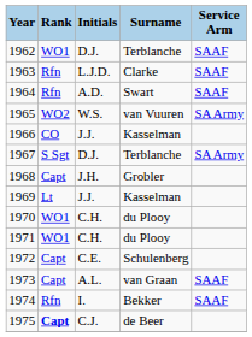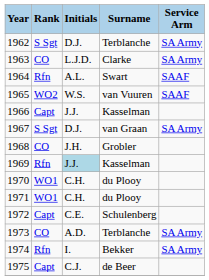 <table class="wikitable sortable" style="margin:0.5em auto; font-size:100%;">
 <tr>
 <th scope="row"; style="background-color: #ACD1E9;">Year</th>
 <th scope="row"; style="background-color: #ACD1E9;">Rank</th>
 <th scope="row"; style="background-color: #ACD1E9;">Initials</th>
 <th scope="row"; style="background-color: #ACD1E9;">Surname</th>
 <th scope="row"; style="background-color: #ACD1E9;">Service<br>Arm</th>
 </tr>
 <tr>
 <td>1962</td>
-<td data-sort-value="12"><a href='#'>WO1</a></td>
+<td data-sort-value="14"><a href='#'>S Sgt</a></td>
 <td>D.J.</td>
 <td>Terblanche</td>
-<td><a href='#'>SAAF</a></td>
+<td><a href='#'>SA Army</a></td>
 </tr>
 <tr>
 <td>1963</td>
-<td data-sort-value="18"><a href='#'>Rfn</a></td>
+<td data-sort-value="11"><a href='#'>CO</a></td>
 <td>L.J.D.</td>
 <td>Clarke</td>
-<td><a href='#'>SAAF</a></td>
+<td><a href='#'>SA Army</a></td>
 </tr>
 <tr>
 <td>1964</td>
 <td data-sort-value="18"><a href='#'>Rfn</a></td>
-<td>A.D.</td>
+<td>A.L.</td>
 <td>Swart</td>
 <td><a href='#'>SAAF</a></td>
 </tr>
 <tr>
 <td>1965</td>
 <td data-sort-value="13"><a href='#'>WO2</a></td>
 <td>W.S.</td>
 <td>van Vuuren</td>
-<td><a href='#'>SA Army</a></td>
+<td><a href='#'>SAAF</a></td>
 </tr>
 <tr>
 <td>1966</td>
-<td data-sort-value="11"><a href='#'>CO</a></td>
+<td data-sort-value="8"><a href='#'>Capt</a></td>
 <td>J.J.</td>
 <td>Kasselman</td>
 <td></td>
 </tr>
 <tr>
 <td>1967</td>
 <td data-sort-value="14"><a href='#'>S Sgt</a></td>
 <td>D.J.</td>
-<td>Terblanche</td>
+<td>van Graan</td>
 <td><a href='#'>SA Army</a></td>
 </tr>
 <tr>
 <td>1968</td>
-<td data-sort-value="8"><a href='#'>Capt</a></td>
+<td data-sort-value="11"><a href='#'>CO</a></td>
 <td>J.H.</td>
 <td>Grobler</td>
 <td></td>
 </tr>
 <tr>
 <td>1969</td>
-<td data-sort-value="9"><a href='#'>Lt</a></td>
-<td>J.J.</td>
+<td data-sort-value="18"><a href='#'>Rfn</a></td>
+<td style="background: lightblue;">J.J.</td>
 <td>Kasselman</td>
 <td></td>
 </tr>
 <tr>
 <td>1970</td>
 <td data-sort-value="12"><a href='#'>WO1</a></td>
 <td>C.H.</td>
 <td>du Plooy</td>
 <td></td>
 </tr>
 <tr>
 <td>1971</td>
 <td data-sort-value="12"><a href='#'>WO1</a></td>
 <td>C.H.</td>
 <td>du Plooy</td>
 <td></td>
 </tr>
 <tr>
 <td>1972</td>
 <td data-sort-value="8"><a href='#'>Capt</a></td>
 <td>C.E.</td>
 <td>Schulenberg</td>
 <td></td>
 </tr>
 <tr>
 <td>1973</td>
-<td data-sort-value="8"><a href='#'>Capt</a></td>
-<td>A.L.</td>
-<td>van Graan</td>
-<td><a href='#'>SAAF</a></td>
+<td data-sort-value="11"><a href='#'>CO</a></td>
+<td>A.D.</td>
+<td>Terblanche</td>
+<td><a href='#'>SA Army</a></td>
 </tr>
 <tr>
 <td>1974</td>
 <td data-sort-value="18"><a href='#'>Rfn</a></td>
 <td>I.</td>
 <td>Bekker</td>
-<td><a href='#'>SAAF</a></td>
+<td><a href='#'>SA Army</a></td>
 </tr>
 <tr>
 <td>1975</td>
-<td data-sort-value="8"><strong><a href='#'>Capt</a></strong></td>
+<td data-sort-value="8"><a href='#'>Capt</a></td>
 <td>C.J.</td>
 <td>de Beer</td>
 <td></td>
 </tr>
 <tr>
 </tr>
 </table>
